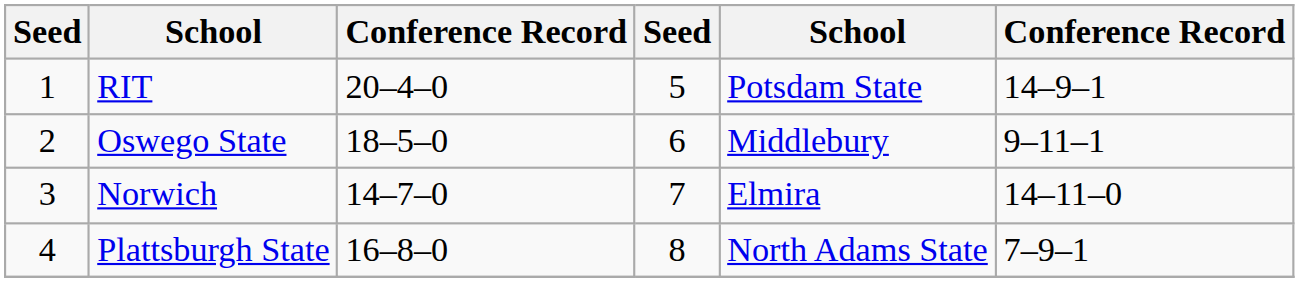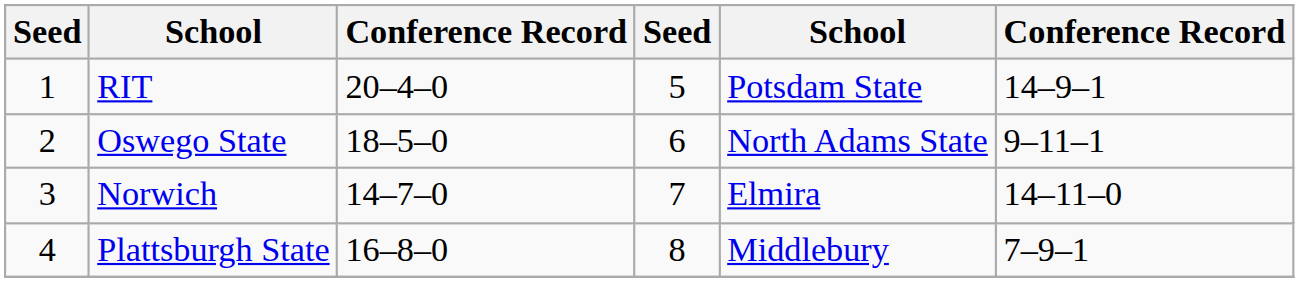 <table class="wikitable">
 <tr>
 <th>Seed</th>
 <th>School</th>
 <th>Conference Record</th>
 <th>Seed</th>
 <th>School</th>
 <th>Conference Record</th>
 </tr>
 <tr>
 <td align=center>1</td>
 <td><a href='#'>RIT</a></td>
 <td>20–4–0</td>
 <td align=center>5</td>
 <td><a href='#'>Potsdam State</a></td>
 <td>14–9–1</td>
 </tr>
 <tr>
 <td align=center>2</td>
 <td><a href='#'>Oswego State</a></td>
 <td>18–5–0</td>
 <td align=center>6</td>
-<td><a href='#'>Middlebury</a></td>
+<td><a href='#'>North Adams State</a></td>
 <td>9–11–1</td>
 </tr>
 <tr>
 <td align=center>3</td>
 <td><a href='#'>Norwich</a></td>
 <td>14–7–0</td>
 <td align=center>7</td>
 <td><a href='#'>Elmira</a></td>
 <td>14–11–0</td>
 </tr>
 <tr>
 <td align=center>4</td>
 <td><a href='#'>Plattsburgh State</a></td>
 <td>16–8–0</td>
 <td align=center>8</td>
-<td><a href='#'>North Adams State</a></td>
+<td><a href='#'>Middlebury</a></td>
 <td>7–9–1</td>
 </tr>
 <tr>
 </tr>
 </table>
